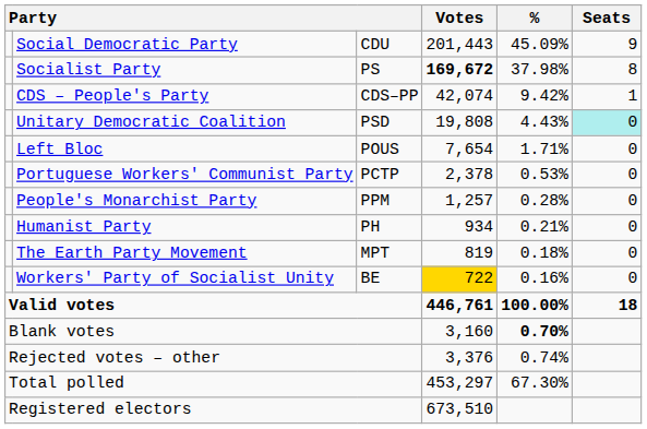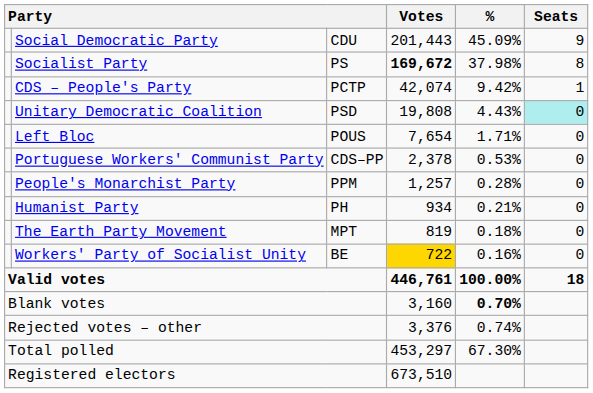 <table class="wikitable" border="1" style="text-align:right;">
 <tr>
 <th style="text-align:left;" colspan=3>Party</th>
 <th align=center width="50">Votes</th>
 <th align=center width="50">%</th>
 <th align=center width="50">Seats</th>
 </tr>
 <tr>
 <td></td>
 <td align=left><a href='#'>Social Democratic Party</a></td>
 <td align=left>CDU</td>
 <td>201,443</td>
 <td>45.09%</td>
 <td>9</td>
 </tr>
 <tr>
 <td></td>
 <td align=left><a href='#'>Socialist Party</a></td>
 <td align=left>PS</td>
 <td><strong>169,672</strong></td>
 <td>37.98%</td>
 <td>8</td>
 </tr>
 <tr>
 <td></td>
 <td align=left><a href='#'>CDS – People's Party</a></td>
-<td align=left style="white-space: nowrap;">CDS–PP</td>
+<td align=left>PCTP</td>
 <td>42,074</td>
 <td>9.42%</td>
 <td>1</td>
 </tr>
 <tr>
 <td></td>
 <td align=left style="white-space: nowrap;"><a href='#'>Unitary Democratic Coalition</a></td>
 <td align=left>PSD</td>
 <td>19,808</td>
 <td>4.43%</td>
 <td style="background: paleturquoise;">0</td>
 </tr>
 <tr>
 <td></td>
 <td align=left><a href='#'>Left Bloc</a></td>
 <td align=left>POUS</td>
 <td>7,654</td>
 <td>1.71%</td>
 <td>0</td>
 </tr>
 <tr>
 <td></td>
 <td align=left><a href='#'>Portuguese Workers' Communist Party</a></td>
-<td align=left>PCTP</td>
+<td align=left style="white-space: nowrap;">CDS–PP</td>
 <td>2,378</td>
 <td>0.53%</td>
 <td>0</td>
 </tr>
 <tr>
 <td></td>
 <td align=left><a href='#'>People's Monarchist Party</a></td>
 <td align=left>PPM</td>
 <td>1,257</td>
 <td>0.28%</td>
 <td>0</td>
 </tr>
 <tr>
 <td></td>
 <td align=left><a href='#'>Humanist Party</a></td>
 <td align=left>PH</td>
 <td>934</td>
 <td>0.21%</td>
 <td>0</td>
 </tr>
 <tr>
 <td></td>
 <td align=left><a href='#'>The Earth Party Movement</a></td>
 <td align=left>MPT</td>
 <td>819</td>
 <td>0.18%</td>
 <td>0</td>
 </tr>
 <tr>
 <td></td>
 <td align=left><a href='#'>Workers' Party of Socialist Unity</a></td>
 <td align=left>BE</td>
 <td style="background: gold;">722</td>
 <td>0.16%</td>
 <td>0</td>
 </tr>
 <tr style="font-weight:bold">
 <td align=left colspan=3>Valid votes</td>
 <td>446,761</td>
 <td>100.00%</td>
 <td>18</td>
 </tr>
 <tr>
 <td align=left colspan=3>Blank votes</td>
 <td>3,160</td>
 <td><strong>0.70%</strong></td>
 <td></td>
 </tr>
 <tr>
 <td align=left colspan=3>Rejected votes – other</td>
 <td>3,376</td>
 <td>0.74%</td>
 <td></td>
 </tr>
 <tr>
 <td align=left colspan=3>Total polled</td>
 <td>453,297</td>
 <td>67.30%</td>
 <td></td>
 </tr>
 <tr>
 <td align=left colspan=3>Registered electors</td>
 <td>673,510</td>
 <td></td>
 <td></td>
 </tr>
 </table>
